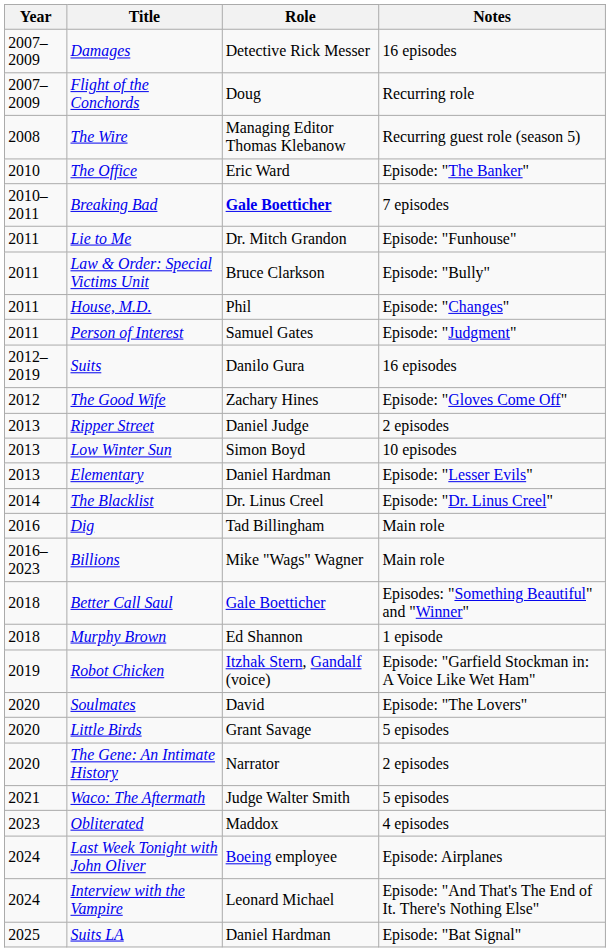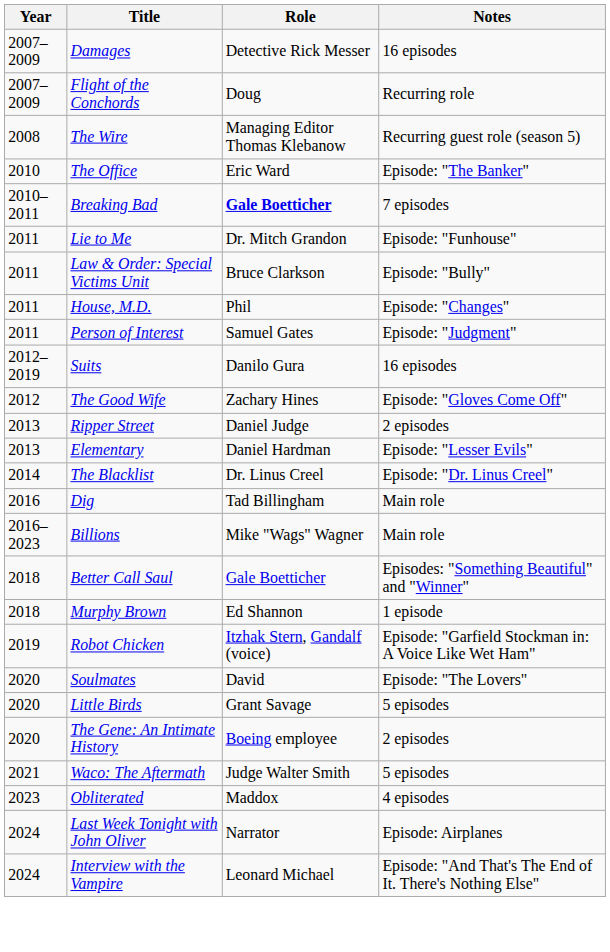 <table class="wikitable sortable">
 <tr>
 <th>Year</th>
 <th>Title</th>
 <th>Role</th>
 <th class="unsortable">Notes</th>
 </tr>
 <tr>
 <td>2007–2009</td>
 <td><em><a href='#'>Damages</a></em></td>
 <td>Detective Rick Messer</td>
 <td>16 episodes</td>
 </tr>
 <tr>
 <td>2007–2009</td>
 <td><em><a href='#'>Flight of the Conchords</a></em></td>
 <td>Doug</td>
 <td>Recurring role</td>
 </tr>
 <tr>
 <td>2008</td>
 <td><em><a href='#'>The Wire</a></em></td>
 <td>Managing Editor Thomas Klebanow</td>
 <td>Recurring guest role (season 5)</td>
 </tr>
 <tr>
 <td>2010</td>
 <td><em><a href='#'>The Office</a></em></td>
 <td>Eric Ward</td>
 <td>Episode: "<a href='#'>The Banker</a>"</td>
 </tr>
 <tr>
 <td>2010–2011</td>
 <td><em><a href='#'>Breaking Bad</a></em></td>
 <td><strong><a href='#'>Gale Boetticher</a></strong></td>
 <td>7 episodes</td>
 </tr>
 <tr>
 <td>2011</td>
 <td><em><a href='#'>Lie to Me</a></em></td>
 <td>Dr. Mitch Grandon</td>
 <td>Episode: "Funhouse"</td>
 </tr>
 <tr>
 <td>2011</td>
 <td><em><a href='#'>Law & Order: Special Victims Unit</a></em></td>
 <td>Bruce Clarkson</td>
 <td>Episode: "Bully"</td>
 </tr>
 <tr>
 <td>2011</td>
 <td><em><a href='#'>House, M.D.</a></em></td>
 <td>Phil</td>
 <td>Episode: "<a href='#'>Changes</a>"</td>
 </tr>
 <tr>
 <td>2011</td>
 <td><em><a href='#'>Person of Interest</a></em></td>
 <td>Samuel Gates</td>
 <td>Episode: "<a href='#'>Judgment</a>"</td>
 </tr>
 <tr>
 <td>2012–2019</td>
 <td><em><a href='#'>Suits</a></em></td>
 <td>Danilo Gura</td>
 <td>16 episodes</td>
 </tr>
 <tr>
 <td>2012</td>
 <td><em><a href='#'>The Good Wife</a></em></td>
 <td>Zachary Hines</td>
 <td>Episode: "<a href='#'>Gloves Come Off</a>"</td>
 </tr>
 <tr>
 <td>2013</td>
 <td><em><a href='#'>Ripper Street</a></em></td>
 <td>Daniel Judge</td>
 <td>2 episodes</td>
 </tr>
 <tr>
 <td>2013</td>
-<td><em><a href='#'>Low Winter Sun</a></em></td>
-<td>Simon Boyd</td>
-<td>10 episodes</td>
-</tr>
-<tr>
-<td>2013</td>
 <td><em><a href='#'>Elementary</a></em></td>
 <td>Daniel Hardman</td>
 <td>Episode: "<a href='#'>Lesser Evils</a>"</td>
 </tr>
 <tr>
 <td>2014</td>
 <td><em><a href='#'>The Blacklist</a></em></td>
 <td>Dr. Linus Creel</td>
 <td>Episode: "<a href='#'>Dr. Linus Creel</a>"</td>
 </tr>
 <tr>
 <td>2016</td>
 <td><em><a href='#'>Dig</a></em></td>
 <td>Tad Billingham</td>
 <td>Main role</td>
 </tr>
 <tr>
 <td>2016–2023</td>
 <td><em><a href='#'>Billions</a></em></td>
 <td>Mike "Wags" Wagner</td>
 <td>Main role</td>
 </tr>
 <tr>
 <td>2018</td>
 <td><em><a href='#'>Better Call Saul</a></em></td>
 <td><a href='#'>Gale Boetticher</a></td>
 <td>Episodes: "<a href='#'>Something Beautiful</a>" and "<a href='#'>Winner</a>"</td>
 </tr>
 <tr>
 <td>2018</td>
 <td><em><a href='#'>Murphy Brown</a></em></td>
 <td>Ed Shannon</td>
 <td>1 episode</td>
 </tr>
 <tr>
 <td>2019</td>
 <td><em><a href='#'>Robot Chicken</a></em></td>
 <td><a href='#'>Itzhak Stern</a>, <a href='#'>Gandalf</a> (voice)</td>
 <td>Episode: "Garfield Stockman in: A Voice Like Wet Ham"</td>
 </tr>
 <tr>
 <td>2020</td>
 <td><em><a href='#'>Soulmates</a></em></td>
 <td>David</td>
 <td>Episode: "The Lovers"</td>
 </tr>
 <tr>
 <td>2020</td>
 <td><em><a href='#'>Little Birds</a></em></td>
 <td>Grant Savage</td>
 <td>5 episodes</td>
 </tr>
 <tr>
 <td>2020</td>
 <td><em><a href='#'>The Gene: An Intimate History</a></em></td>
-<td>Narrator</td>
+<td><a href='#'>Boeing</a> employee</td>
 <td>2 episodes</td>
 </tr>
 <tr>
 <td>2021</td>
 <td><em><a href='#'>Waco: The Aftermath</a></em></td>
 <td>Judge Walter Smith</td>
 <td>5 episodes</td>
 </tr>
 <tr>
 <td>2023</td>
 <td><em><a href='#'>Obliterated</a></em></td>
 <td>Maddox</td>
 <td>4 episodes</td>
 </tr>
 <tr>
 <td>2024</td>
 <td><em><a href='#'>Last Week Tonight with John Oliver</a></em></td>
-<td><a href='#'>Boeing</a> employee</td>
+<td>Narrator</td>
 <td>Episode: Airplanes</td>
 </tr>
 <tr>
 <td>2024</td>
 <td><em><a href='#'>Interview with the Vampire</a></em></td>
 <td>Leonard Michael</td>
 <td>Episode: "And That's The End of It. There's Nothing Else"</td>
 </tr>
-<tr>
-<td>2025</td>
-<td><em><a href='#'>Suits LA</a></em></td>
-<td>Daniel Hardman</td>
-<td>Episode: "Bat Signal"</td>
-</tr>
 </table>
